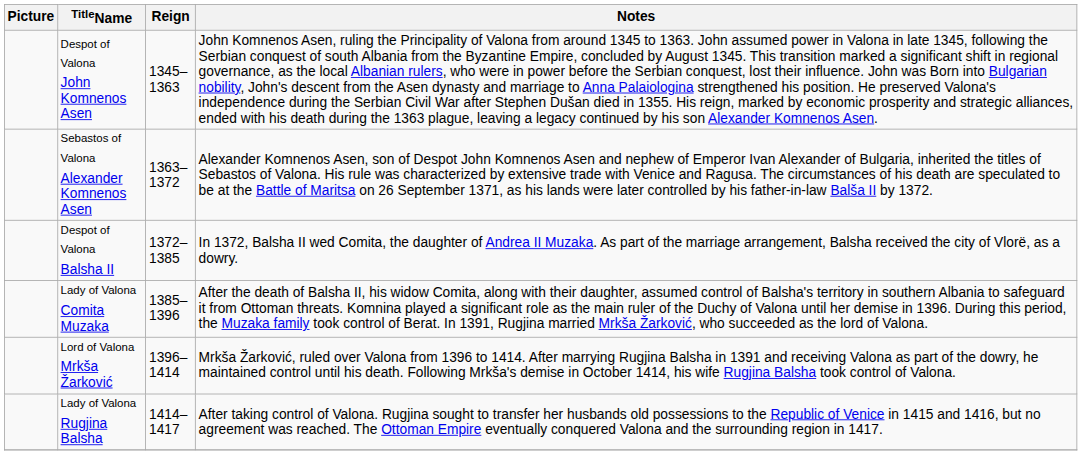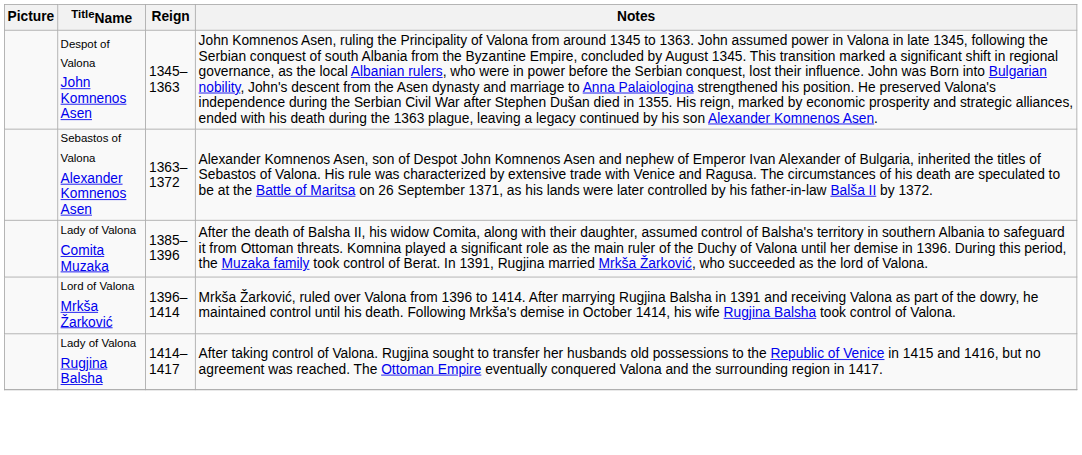 <table class="wikitable">
 <tr ->
 <th>Picture</th>
 <th><sup>Title</sup>Name</th>
 <th>Reign</th>
 <th>Notes</th>
 </tr>
 <tr ->
 <td></td>
 <td><sup> Despot of Valona</sup><br><a href='#'>John Komnenos Asen</a></td>
 <td>1345–1363</td>
 <td>John Komnenos Asen, ruling the Principality of Valona from around 1345 to 1363. John assumed power in Valona in late 1345, following the Serbian conquest of south Albania from the Byzantine Empire, concluded by August 1345. This transition marked a significant shift in regional governance, as the local <a href='#'>Albanian rulers</a>, who were in power before the Serbian conquest, lost their influence. John was Born into <a href='#'>Bulgarian nobility</a>, John's descent from the Asen dynasty and marriage to <a href='#'>Anna Palaiologina</a> strengthened his position. He preserved Valona's independence during the Serbian Civil War after Stephen Dušan died in 1355. His reign, marked by economic prosperity and strategic alliances, ended with his death during the 1363 plague, leaving a legacy continued by his son <a href='#'>Alexander Komnenos Asen</a>.</td>
 </tr>
 <tr ->
 <td></td>
 <td><sup> Sebastos of Valona</sup><br><a href='#'>Alexander Komnenos Asen</a></td>
 <td>1363–1372</td>
 <td>Alexander Komnenos Asen, son of Despot John Komnenos Asen and nephew of Emperor Ivan Alexander of Bulgaria, inherited the titles of Sebastos of Valona. His rule was characterized by extensive trade with Venice and Ragusa. The circumstances of his death are speculated to be at the <a href='#'>Battle of Maritsa</a> on 26 September 1371, as his lands were later controlled by his father-in-law <a href='#'>Balša II</a> by 1372.</td>
-</tr>
-<tr ->
-<td></td>
-<td><sup> Despot of Valona</sup><br><a href='#'>Balsha II</a></td>
-<td>1372–1385</td>
-<td>In 1372, Balsha II wed Comita, the daughter of <a href='#'>Andrea II Muzaka</a>. As part of the marriage arrangement, Balsha received the city of Vlorë, as a dowry.</td>
 </tr>
 <tr ->
 <td></td>
 <td><sup> Lady of Valona</sup><br><a href='#'>Comita Muzaka</a></td>
 <td>1385–1396</td>
 <td>After the death of Balsha II, his widow Comita, along with their daughter, assumed control of Balsha's territory in southern Albania to safeguard it from Ottoman threats. Komnina played a significant role as the main ruler of the Duchy of Valona until her demise in 1396. During this period, the <a href='#'>Muzaka family</a> took control of Berat. In 1391, Rugjina married <a href='#'>Mrkša Žarković</a>, who succeeded as the lord of Valona.</td>
 </tr>
 <tr ->
 <td></td>
 <td><sup> Lord of Valona</sup><br><a href='#'>Mrkša Žarković</a></td>
 <td>1396–1414</td>
 <td>Mrkša Žarković,  ruled over Valona from 1396 to 1414. After marrying Rugjina Balsha in 1391 and receiving Valona as part of the dowry, he maintained control until his death. Following Mrkša's demise in October 1414, his wife <a href='#'>Rugjina Balsha</a> took control of Valona.</td>
 </tr>
 <tr ->
 <td></td>
 <td><sup> Lady of Valona</sup><br><a href='#'>Rugjina Balsha</a></td>
 <td>1414–1417</td>
 <td>After taking control of Valona. Rugjina sought to transfer her husbands old possessions to the <a href='#'>Republic of Venice</a> in 1415 and 1416, but no agreement was reached. The <a href='#'>Ottoman Empire</a> eventually conquered Valona and the surrounding region in 1417.</td>
 </tr>
 <tr ->
 </tr>
 </table>
